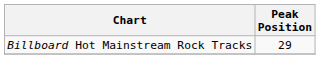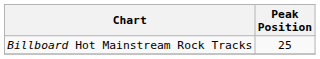 <table class="wikitable">
 <tr>
 <th>Chart</th>
 <th>Peak<br>Position</th>
 </tr>
 <tr>
 <td><em>Billboard</em> Hot Mainstream Rock Tracks</td>
-<td align="center">29</td>
+<td align="center">25</td>
 </tr>
 <tr>
 </tr>
 </table>
